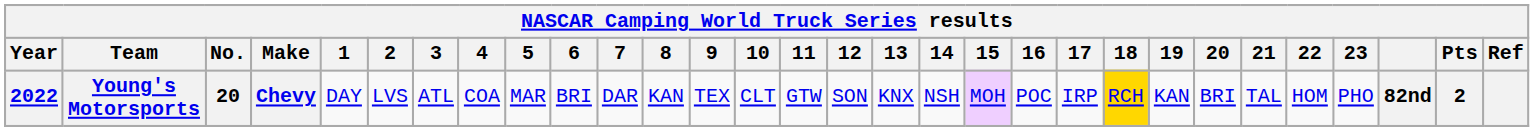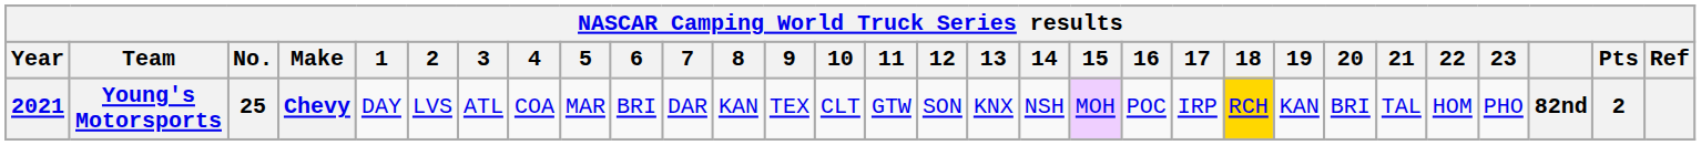 <table class="wikitable" style="text-align:center; font-size:75%">
 <tr>
 <th colspan=30><a href='#'>NASCAR Camping World Truck Series</a> results</th>
 </tr>
 <tr>
 <th>Year</th>
 <th>Team</th>
 <th>No.</th>
 <th>Make</th>
 <th>1</th>
 <th>2</th>
 <th>3</th>
 <th>4</th>
 <th>5</th>
 <th>6</th>
 <th>7</th>
 <th>8</th>
 <th>9</th>
 <th>10</th>
 <th>11</th>
 <th>12</th>
 <th>13</th>
 <th>14</th>
 <th>15</th>
 <th>16</th>
 <th>17</th>
 <th>18</th>
 <th>19</th>
 <th>20</th>
 <th>21</th>
 <th>22</th>
 <th>23</th>
 <th></th>
 <th>Pts</th>
 <th>Ref</th>
 </tr>
 <tr>
-<th><a href='#'>2022</a></th>
+<th><a href='#'>2021</a></th>
 <th><a href='#'>Young's Motorsports</a></th>
-<th>20</th>
+<th>25</th>
 <th><a href='#'>Chevy</a></th>
 <td><a href='#'>DAY</a></td>
 <td><a href='#'>LVS</a></td>
 <td><a href='#'>ATL</a></td>
 <td><a href='#'>COA</a></td>
 <td><a href='#'>MAR</a></td>
 <td><a href='#'>BRI</a></td>
 <td><a href='#'>DAR</a></td>
 <td><a href='#'>KAN</a></td>
 <td><a href='#'>TEX</a></td>
 <td><a href='#'>CLT</a></td>
 <td><a href='#'>GTW</a></td>
 <td><a href='#'>SON</a></td>
 <td><a href='#'>KNX</a></td>
 <td><a href='#'>NSH</a></td>
 <td style="background:#EFCFFF;"><a href='#'>MOH</a><br></td>
 <td><a href='#'>POC</a></td>
 <td><a href='#'>IRP</a></td>
 <td style="background: gold;"><a href='#'>RCH</a></td>
 <td><a href='#'>KAN</a></td>
 <td><a href='#'>BRI</a></td>
 <td><a href='#'>TAL</a></td>
 <td><a href='#'>HOM</a></td>
 <td><a href='#'>PHO</a></td>
 <th>82nd</th>
 <th>2</th>
 <th></th>
 </tr>
 </table>
